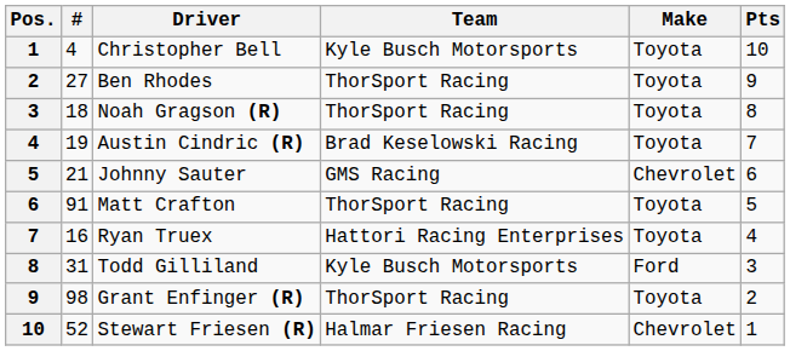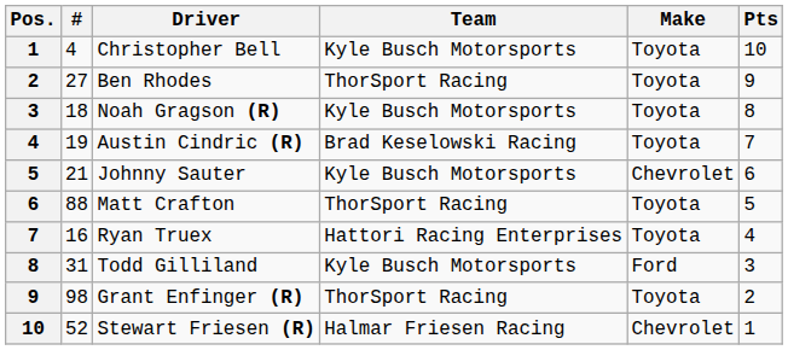 <table class="wikitable" style="font-size:95%">
 <tr>
 <th>Pos.</th>
 <th>#</th>
 <th>Driver</th>
 <th>Team</th>
 <th>Make</th>
 <th>Pts</th>
 </tr>
 <tr>
 <th>1</th>
 <td>4</td>
 <td>Christopher Bell</td>
 <td>Kyle Busch Motorsports</td>
 <td>Toyota</td>
 <td>10</td>
 </tr>
 <tr>
 <th>2</th>
 <td>27</td>
 <td>Ben Rhodes</td>
 <td>ThorSport Racing</td>
 <td>Toyota</td>
 <td>9</td>
 </tr>
 <tr>
 <th>3</th>
 <td>18</td>
 <td>Noah Gragson <strong>(R)</strong></td>
-<td>ThorSport Racing</td>
+<td>Kyle Busch Motorsports</td>
 <td>Toyota</td>
 <td>8</td>
 </tr>
 <tr>
 <th>4</th>
 <td>19</td>
 <td>Austin Cindric <strong>(R)</strong></td>
 <td>Brad Keselowski Racing</td>
 <td>Toyota</td>
 <td>7</td>
 </tr>
 <tr>
 <th>5</th>
 <td>21</td>
 <td>Johnny Sauter</td>
-<td>GMS Racing</td>
+<td>Kyle Busch Motorsports</td>
 <td>Chevrolet</td>
 <td>6</td>
 </tr>
 <tr>
 <th>6</th>
-<td>91</td>
+<td>88</td>
 <td>Matt Crafton</td>
 <td>ThorSport Racing</td>
 <td>Toyota</td>
 <td>5</td>
 </tr>
 <tr>
 <th>7</th>
 <td>16</td>
 <td>Ryan Truex</td>
 <td>Hattori Racing Enterprises</td>
 <td>Toyota</td>
 <td>4</td>
 </tr>
 <tr>
 <th>8</th>
 <td>31</td>
 <td>Todd Gilliland</td>
 <td>Kyle Busch Motorsports</td>
 <td>Ford</td>
 <td>3</td>
 </tr>
 <tr>
 <th>9</th>
 <td>98</td>
 <td>Grant Enfinger <strong>(R)</strong></td>
 <td>ThorSport Racing</td>
 <td>Toyota</td>
 <td>2</td>
 </tr>
 <tr>
 <th>10</th>
 <td>52</td>
 <td>Stewart Friesen <strong>(R)</strong></td>
 <td>Halmar Friesen Racing</td>
 <td>Chevrolet</td>
 <td>1</td>
 </tr>
 </table>
